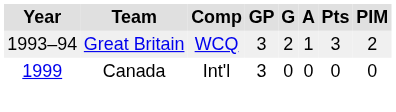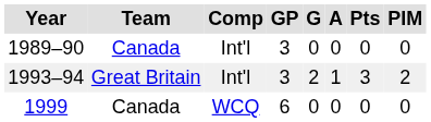 <table BORDER="0" CELLPADDING="3" CELLSPACING="0">
 <tr ALIGN="center" bgcolor="#e0e0e0">
 <th>Year</th>
 <th>Team</th>
 <th>Comp</th>
 <th>GP</th>
 <th>G</th>
 <th>A</th>
 <th>Pts</th>
 <th>PIM</th>
 </tr>
+<tr ALIGN="center">
+<td>1989–90</td>
+<td><a href='#'>Canada</a></td>
+<td>Int'l</td>
+<td>3</td>
+<td>0</td>
+<td>0</td>
+<td>0</td>
+<td>0</td>
+</tr>
 <tr ALIGN="center"  bgcolor="#f0f0f0">
 <td>1993–94</td>
 <td><a href='#'>Great Britain</a></td>
-<td><a href='#'>WCQ</a></td>
+<td>Int'l</td>
 <td>3</td>
 <td>2</td>
 <td>1</td>
 <td>3</td>
 <td>2</td>
 </tr>
 <tr ALIGN="center">
 <td><a href='#'>1999</a></td>
 <td>Canada</td>
-<td>Int'l</td>
-<td>3</td>
+<td><a href='#'>WCQ</a></td>
+<td>6</td>
 <td>0</td>
 <td>0</td>
 <td>0</td>
 <td>0</td>
 </tr>
 </table>
